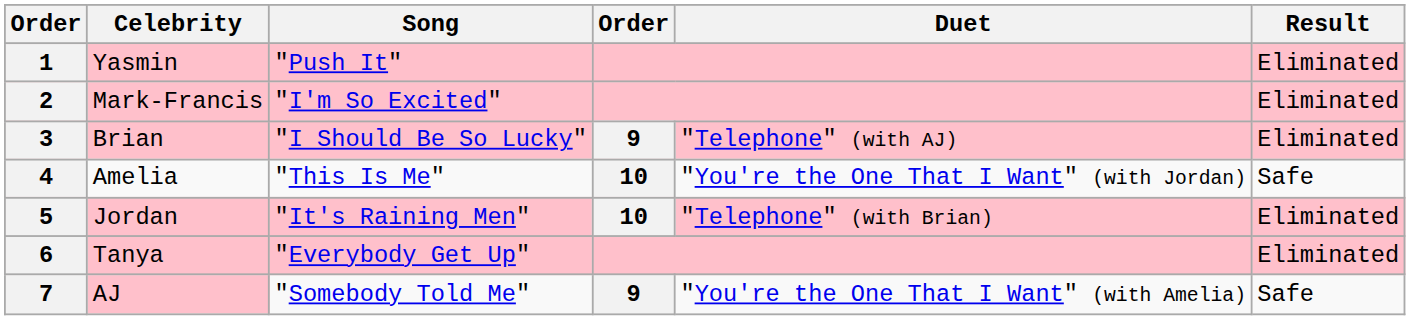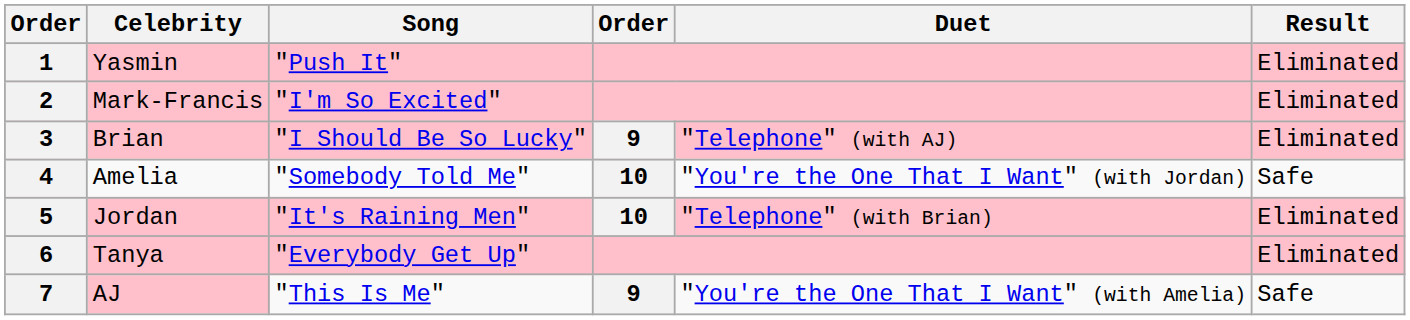 <table class="wikitable sortable collapsed">
 <tr style="text-align:Center; background:#cc;">
 <th>Order</th>
 <th>Celebrity</th>
 <th>Song</th>
 <th>Order</th>
 <th>Duet</th>
 <th>Result</th>
 </tr>
 <tr style="background:pink;">
 <th>1</th>
 <td>Yasmin</td>
 <td>"<a href='#'>Push It</a>"</td>
 <td colspan="2"></td>
 <td>Eliminated</td>
 </tr>
 <tr style="background:pink;">
 <th>2</th>
 <td>Mark-Francis</td>
 <td>"<a href='#'>I'm So Excited</a>"</td>
 <td colspan="2"></td>
 <td>Eliminated</td>
 </tr>
 <tr style="background:pink;">
 <th>3</th>
 <td>Brian</td>
 <td>"<a href='#'>I Should Be So Lucky</a>"</td>
 <th>9</th>
 <td>"<a href='#'>Telephone</a>" <small>(with AJ)</small></td>
 <td>Eliminated</td>
 </tr>
 <tr>
 <th>4</th>
 <td>Amelia</td>
-<td>"<a href='#'>This Is Me</a>"</td>
+<td>"<a href='#'>Somebody Told Me</a>"</td>
 <th>10</th>
 <td>"<a href='#'>You're the One That I Want</a>" <small>(with Jordan)</small></td>
 <td>Safe</td>
 </tr>
 <tr style="background:pink;">
 <th>5</th>
 <td>Jordan</td>
 <td>"<a href='#'>It's Raining Men</a>"</td>
 <th>10</th>
 <td>"<a href='#'>Telephone</a>" <small>(with Brian)</small></td>
 <td>Eliminated</td>
 </tr>
 <tr style="background:pink;">
 <th>6</th>
 <td>Tanya</td>
 <td>"<a href='#'>Everybody Get Up</a>"</td>
 <td colspan="2"></td>
 <td>Eliminated</td>
 </tr>
 <tr>
 <th>7</th>
 <td style="background: pink;">AJ</td>
-<td>"<a href='#'>Somebody Told Me</a>"</td>
+<td>"<a href='#'>This Is Me</a>"</td>
 <th>9</th>
 <td>"<a href='#'>You're the One That I Want</a>" <small>(with Amelia)</small></td>
 <td>Safe</td>
 </tr>
 </table>
